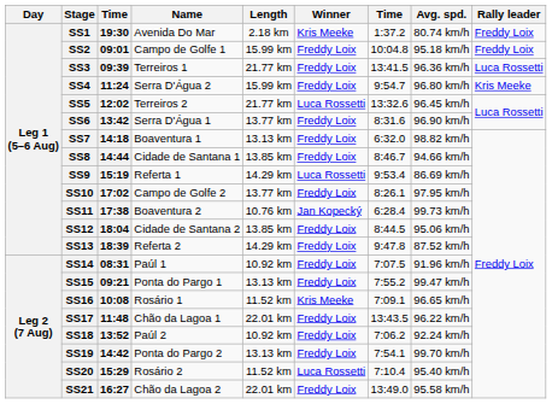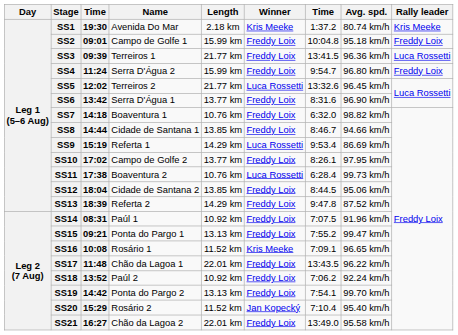 <table class="wikitable" style="text-align: center; font-size: 90%; max-width: 950px;">
 <tr>
 <th>Day</th>
 <th>Stage</th>
 <th>Time</th>
 <th>Name</th>
 <th>Length</th>
 <th>Winner</th>
 <th>Time</th>
 <th>Avg. spd.</th>
 <th>Rally leader</th>
 </tr>
 <tr>
 <th rowspan="13">Leg 1<br>(5–6 Aug)</th>
 <th>SS1</th>
 <th>19:30</th>
 <td align=left>Avenida Do Mar</td>
 <td>2.18 km</td>
 <td align=left> <a href='#'>Kris Meeke</a></td>
 <td>1:37.2</td>
 <td>80.74 km/h</td>
-<td align=left> <a href='#'>Freddy Loix</a></td>
+<td align=left> <a href='#'>Kris Meeke</a></td>
 </tr>
 <tr>
 <th>SS2</th>
 <th>09:01</th>
 <td align=left>Campo de Golfe 1</td>
 <td>15.99 km</td>
 <td align=left> <a href='#'>Freddy Loix</a></td>
 <td>10:04.8</td>
 <td>95.18 km/h</td>
 <td align=left> <a href='#'>Freddy Loix</a></td>
 </tr>
 <tr>
 <th>SS3</th>
 <th>09:39</th>
 <td align=left>Terreiros 1</td>
 <td>21.77 km</td>
 <td align=left> <a href='#'>Freddy Loix</a></td>
 <td>13:41.5</td>
 <td>96.36 km/h</td>
 <td align=left> <a href='#'>Luca Rossetti</a></td>
 </tr>
 <tr>
 <th>SS4</th>
 <th>11:24</th>
 <td align=left>Serra D'Água 2</td>
 <td>15.99 km</td>
 <td align=left> <a href='#'>Freddy Loix</a></td>
 <td>9:54.7</td>
 <td>96.80 km/h</td>
-<td align=left> <a href='#'>Kris Meeke</a></td>
+<td align=left> <a href='#'>Freddy Loix</a></td>
 </tr>
 <tr>
 <th>SS5</th>
 <th>12:02</th>
 <td align=left>Terreiros 2</td>
 <td>21.77 km</td>
 <td align=left> <a href='#'>Luca Rossetti</a></td>
 <td>13:32.6</td>
 <td>96.45 km/h</td>
 <td align=left rowspan=2> <a href='#'>Luca Rossetti</a></td>
 </tr>
 <tr>
 <th>SS6</th>
 <th>13:42</th>
 <td align=left>Serra D'Água 1</td>
 <td>13.77 km</td>
 <td align=left> <a href='#'>Freddy Loix</a></td>
 <td>8:31.6</td>
 <td>96.90 km/h</td>
 </tr>
 <tr>
 <th>SS7</th>
 <th>14:18</th>
 <td align=left>Boaventura 1</td>
-<td>13.13 km</td>
+<td>10.76 km</td>
 <td align=left> <a href='#'>Freddy Loix</a></td>
 <td>6:32.0</td>
 <td>98.82 km/h</td>
 <td align=left rowspan=15> <a href='#'>Freddy Loix</a></td>
 </tr>
 <tr>
 <th>SS8</th>
 <th>14:44</th>
 <td align=left>Cidade de Santana 1</td>
 <td>13.85 km</td>
 <td align=left> <a href='#'>Freddy Loix</a></td>
 <td>8:46.7</td>
 <td>94.66 km/h</td>
 </tr>
 <tr>
 <th>SS9</th>
 <th>15:19</th>
 <td align=left>Referta 1</td>
 <td>14.29 km</td>
 <td align=left> <a href='#'>Luca Rossetti</a></td>
 <td>9:53.4</td>
 <td>86.69 km/h</td>
 </tr>
 <tr>
 <th>SS10</th>
 <th>17:02</th>
 <td align=left>Campo de Golfe 2</td>
 <td>13.77 km</td>
 <td align=left> <a href='#'>Freddy Loix</a></td>
 <td>8:26.1</td>
 <td>97.95 km/h</td>
 </tr>
 <tr>
 <th>SS11</th>
 <th>17:38</th>
 <td align=left>Boaventura 2</td>
 <td>10.76 km</td>
-<td align=left> <a href='#'>Jan Kopecký</a></td>
+<td align=left> <a href='#'>Luca Rossetti</a></td>
 <td>6:28.4</td>
 <td>99.73 km/h</td>
 </tr>
 <tr>
 <th>SS12</th>
 <th>18:04</th>
 <td align=left>Cidade de Santana 2</td>
 <td>13.85 km</td>
 <td align=left> <a href='#'>Freddy Loix</a></td>
 <td>8:44.5</td>
 <td>95.06 km/h</td>
 </tr>
 <tr>
 <th>SS13</th>
 <th>18:39</th>
 <td align=left>Referta 2</td>
 <td>14.29 km</td>
 <td align=left> <a href='#'>Freddy Loix</a></td>
 <td>9:47.8</td>
 <td>87.52 km/h</td>
 </tr>
 <tr>
 <th rowspan="8">Leg 2<br>(7 Aug)</th>
 <th>SS14</th>
 <th>08:31</th>
 <td align=left>Paúl 1</td>
 <td>10.92 km</td>
 <td align=left> <a href='#'>Freddy Loix</a></td>
 <td>7:07.5</td>
 <td>91.96 km/h</td>
 </tr>
 <tr>
 <th>SS15</th>
 <th>09:21</th>
 <td align=left>Ponta do Pargo 1</td>
 <td>13.13 km</td>
 <td align=left> <a href='#'>Freddy Loix</a></td>
 <td>7:55.2</td>
 <td>99.47 km/h</td>
 </tr>
 <tr>
 <th>SS16</th>
 <th>10:08</th>
 <td align=left>Rosário 1</td>
 <td>11.52 km</td>
 <td align=left> <a href='#'>Kris Meeke</a></td>
 <td>7:09.1</td>
 <td>96.65 km/h</td>
 </tr>
 <tr>
 <th>SS17</th>
 <th>11:48</th>
 <td align=left>Chão da Lagoa 1</td>
 <td>22.01 km</td>
 <td align=left> <a href='#'>Freddy Loix</a></td>
 <td>13:43.5</td>
 <td>96.22 km/h</td>
 </tr>
 <tr>
 <th>SS18</th>
 <th>13:52</th>
 <td align=left>Paúl 2</td>
 <td>10.92 km</td>
 <td align=left> <a href='#'>Freddy Loix</a></td>
 <td>7:06.2</td>
 <td>92.24 km/h</td>
 </tr>
 <tr>
 <th>SS19</th>
 <th>14:42</th>
 <td align=left>Ponta do Pargo 2</td>
 <td>13.13 km</td>
 <td align=left> <a href='#'>Freddy Loix</a></td>
 <td>7:54.1</td>
 <td>99.70 km/h</td>
 </tr>
 <tr>
 <th>SS20</th>
 <th>15:29</th>
 <td align=left>Rosário 2</td>
 <td>11.52 km</td>
-<td align=left> <a href='#'>Luca Rossetti</a></td>
+<td align=left> <a href='#'>Jan Kopecký</a></td>
 <td>7:10.4</td>
 <td>95.40 km/h</td>
 </tr>
 <tr>
 <th>SS21</th>
 <th>16:27</th>
 <td align=left>Chão da Lagoa 2</td>
 <td>22.01 km</td>
 <td align=left> <a href='#'>Freddy Loix</a></td>
 <td>13:49.0</td>
 <td>95.58 km/h</td>
 </tr>
 </table>
